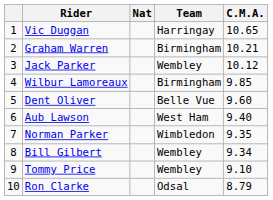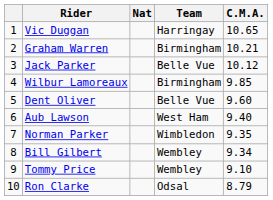 <table class=wikitable>
 <tr>
 <th></th>
 <th>Rider</th>
 <th>Nat</th>
 <th>Team</th>
 <th>C.M.A.</th>
 </tr>
 <tr>
 <td align="center">1</td>
 <td><a href='#'>Vic Duggan</a></td>
 <td></td>
 <td>Harringay</td>
 <td>10.65</td>
 </tr>
 <tr>
 <td align="center">2</td>
 <td><a href='#'>Graham Warren</a></td>
 <td></td>
 <td>Birmingham</td>
 <td>10.21</td>
 </tr>
 <tr>
 <td align="center">3</td>
 <td><a href='#'>Jack Parker</a></td>
 <td></td>
-<td>Wembley</td>
+<td>Belle Vue</td>
 <td>10.12</td>
 </tr>
 <tr>
 <td align="center">4</td>
 <td><a href='#'>Wilbur Lamoreaux</a></td>
 <td></td>
 <td>Birmingham</td>
 <td>9.85</td>
 </tr>
 <tr>
 <td align="center">5</td>
 <td><a href='#'>Dent Oliver</a></td>
 <td></td>
 <td>Belle Vue</td>
 <td>9.60</td>
 </tr>
 <tr>
 <td align="center">6</td>
 <td><a href='#'>Aub Lawson</a></td>
 <td></td>
 <td>West Ham</td>
 <td>9.40</td>
 </tr>
 <tr>
 <td align="center">7</td>
 <td><a href='#'>Norman Parker</a></td>
 <td></td>
 <td>Wimbledon</td>
 <td>9.35</td>
 </tr>
 <tr>
 <td align="center">8</td>
 <td><a href='#'>Bill Gilbert</a></td>
 <td></td>
 <td>Wembley</td>
 <td>9.34</td>
 </tr>
 <tr>
 <td align="center">9</td>
 <td><a href='#'>Tommy Price</a></td>
 <td></td>
 <td>Wembley</td>
 <td>9.10</td>
 </tr>
 <tr>
 <td align="center">10</td>
 <td><a href='#'>Ron Clarke</a></td>
 <td></td>
 <td>Odsal</td>
 <td>8.79</td>
 </tr>
 </table>
